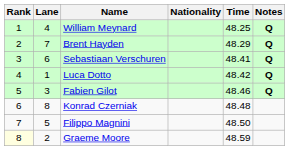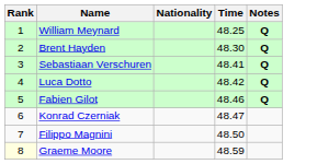 <table class="wikitable sortable" style="text-align:center">
 <tr>
 <th>Rank</th>
-<th>Lane</th>
 <th>Name</th>
 <th>Nationality</th>
 <th>Time</th>
 <th>Notes</th>
 </tr>
 <tr bgcolor=ccffcc>
 <td>1</td>
-<td>4</td>
 <td align=left><a href='#'>William Meynard</a></td>
 <td align=left></td>
 <td>48.25</td>
 <td><strong>Q</strong></td>
 </tr>
 <tr bgcolor=ccffcc>
 <td>2</td>
-<td>7</td>
 <td align=left><a href='#'>Brent Hayden</a></td>
 <td align=left></td>
-<td>48.29</td>
+<td>48.30</td>
 <td><strong>Q</strong></td>
 </tr>
 <tr bgcolor=ccffcc>
 <td>3</td>
-<td>6</td>
 <td align=left><a href='#'>Sebastiaan Verschuren</a></td>
 <td align=left></td>
 <td>48.41</td>
 <td><strong>Q</strong></td>
 </tr>
 <tr bgcolor=ccffcc>
 <td>4</td>
-<td>1</td>
 <td align=left><a href='#'>Luca Dotto</a></td>
 <td align=left></td>
 <td>48.42</td>
 <td><strong>Q</strong></td>
 </tr>
 <tr bgcolor=ccffcc>
 <td>5</td>
-<td>3</td>
 <td align=left><a href='#'>Fabien Gilot</a></td>
 <td align=left></td>
 <td>48.46</td>
 <td><strong>Q</strong></td>
 </tr>
 <tr>
 <td>6</td>
-<td>8</td>
 <td align=left><a href='#'>Konrad Czerniak</a></td>
 <td align=left></td>
-<td>48.48</td>
+<td>48.47</td>
 <td></td>
 </tr>
 <tr>
 <td>7</td>
-<td>5</td>
 <td align=left><a href='#'>Filippo Magnini</a></td>
 <td align=left></td>
 <td>48.50</td>
 <td></td>
 </tr>
 <tr>
 <td style="background: lightyellow;">8</td>
-<td>2</td>
 <td align=left><a href='#'>Graeme Moore</a></td>
 <td align=left></td>
 <td>48.59</td>
 <td></td>
 </tr>
 </table>
